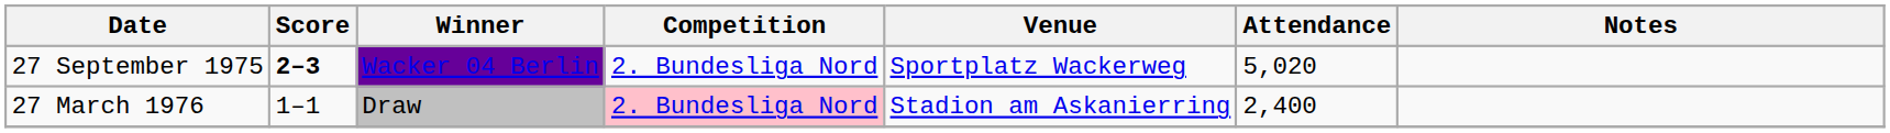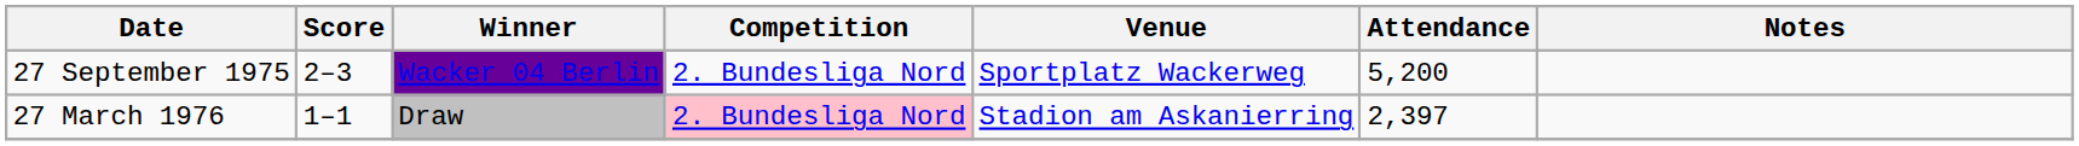 <table class="wikitable sortable" style="font-size:80%">
 <tr>
 <th>Date</th>
 <th>Score</th>
 <th>Winner</th>
 <th>Competition</th>
 <th>Venue</th>
 <th>Attendance</th>
 <th class="unsortable" width=200px>Notes</th>
 </tr>
 <tr>
 <td>27 September 1975</td>
-<td><strong>2–3</strong></td>
+<td>2–3</td>
 <td style="background:#660099"><a href='#'><span>Wacker 04 Berlin</span></a></td>
 <td><a href='#'>2. Bundesliga Nord</a></td>
 <td><a href='#'>Sportplatz Wackerweg</a></td>
-<td>5,020</td>
+<td>5,200</td>
 <td></td>
 </tr>
 <tr>
 <td>27 March 1976</td>
 <td>1–1</td>
 <td style="background:silver">Draw</td>
 <td style="background: pink;"><a href='#'>2. Bundesliga Nord</a></td>
 <td><a href='#'>Stadion am Askanierring</a></td>
-<td>2,400</td>
+<td>2,397</td>
 <td></td>
 </tr>
 <tr>
 </tr>
 </table>
